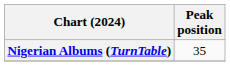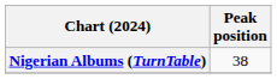 <table class="wikitable sortable plainrowheaders" style="text-align:center">
 <tr>
 <th scope="col">Chart (2024)</th>
 <th scope="col">Peak<br>position</th>
 </tr>
 <tr>
 <th scope="row"><a href='#'>Nigerian Albums</a> (<em><a href='#'>TurnTable</a></em>)</th>
-<td>35</td>
+<td>38</td>
 </tr>
 <tr>
 </tr>
 </table>
